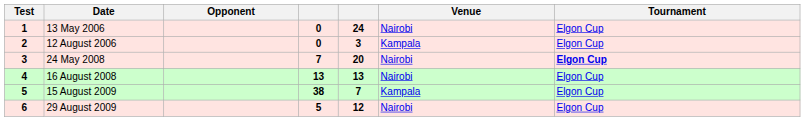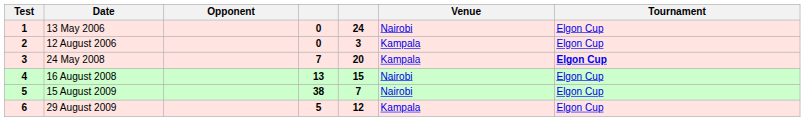 <table class="wikitable sortable" style="width:100%">
 <tr>
 <th style="width:5%">Test</th>
 <th style="width:15%">Date</th>
 <th style="width:17%">Opponent</th>
 <th style="width:5%"></th>
 <th style="width:5%"></th>
 <th>Venue</th>
 <th>Tournament</th>
 </tr>
 <tr bgcolor="FFE4E1">
 <td align="center"><strong>1</strong></td>
 <td>13 May 2006</td>
 <td></td>
 <td align="center"><strong>0</strong></td>
 <td align="center"><strong>24</strong></td>
 <td><a href='#'>Nairobi</a></td>
 <td><a href='#'>Elgon Cup</a></td>
 </tr>
 <tr bgcolor="FFE4E1">
 <td align="center"><strong>2</strong></td>
 <td>12 August 2006</td>
 <td></td>
 <td align="center"><strong>0</strong></td>
 <td align="center"><strong>3</strong></td>
 <td><a href='#'>Kampala</a></td>
 <td><a href='#'>Elgon Cup</a></td>
 </tr>
 <tr bgcolor="FFE4E1">
 <td align="center"><strong>3</strong></td>
 <td>24 May 2008</td>
 <td></td>
 <td align="center"><strong>7</strong></td>
 <td align="center"><strong>20</strong></td>
-<td><a href='#'>Nairobi</a></td>
+<td><a href='#'>Kampala</a></td>
 <td><strong><a href='#'>Elgon Cup</a></strong></td>
 </tr>
 <tr bgcolor="#ccffcc">
 <td align="center"><strong>4</strong></td>
 <td>16 August 2008</td>
 <td></td>
 <td align="center"><strong>13</strong></td>
-<td align="center"><strong>13</strong></td>
+<td align="center"><strong>15</strong></td>
 <td><a href='#'>Nairobi</a></td>
 <td><a href='#'>Elgon Cup</a></td>
 </tr>
 <tr bgcolor="#ccffcc">
 <td align="center"><strong>5</strong></td>
 <td>15 August 2009</td>
 <td></td>
 <td align="center"><strong>38</strong></td>
 <td align="center"><strong>7</strong></td>
-<td><a href='#'>Kampala</a></td>
+<td><a href='#'>Nairobi</a></td>
 <td><a href='#'>Elgon Cup</a></td>
 </tr>
 <tr bgcolor="FFE4E1">
 <td align="center"><strong>6</strong></td>
 <td>29 August 2009</td>
 <td></td>
 <td align="center"><strong>5</strong></td>
 <td align="center"><strong>12</strong></td>
-<td><a href='#'>Nairobi</a></td>
+<td><a href='#'>Kampala</a></td>
 <td><a href='#'>Elgon Cup</a></td>
 </tr>
 </table>
